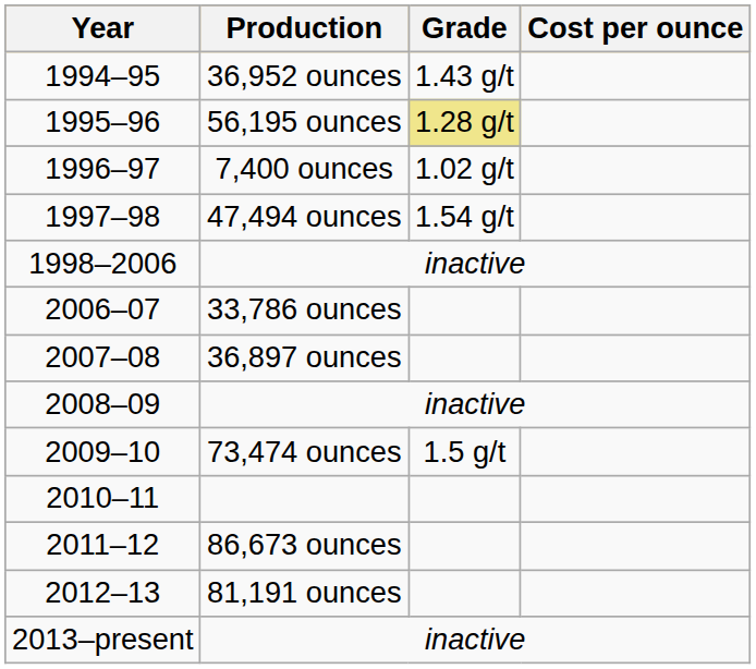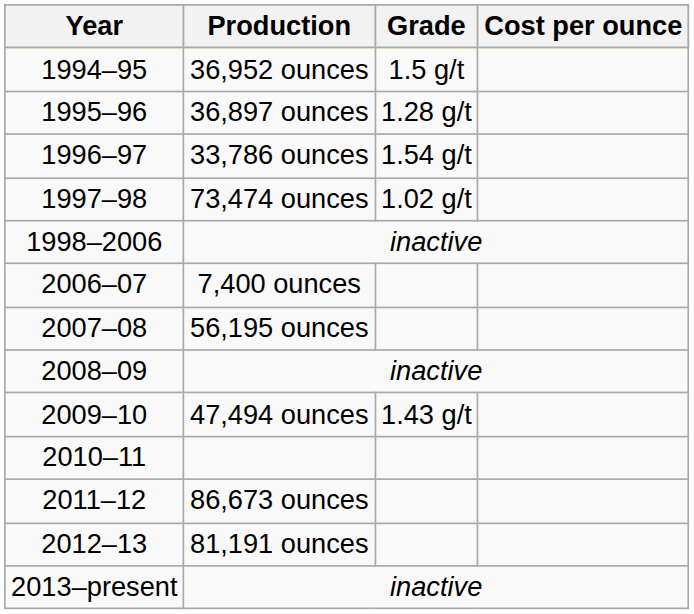 <table class="wikitable">
 <tr style="text-align:center; background:#daa520;">
 <th>Year</th>
 <th>Production</th>
 <th>Grade</th>
 <th>Cost per ounce</th>
 </tr>
 <tr style="text-align:center;">
 <td>1994–95</td>
 <td>36,952 ounces</td>
-<td>1.43 g/t</td>
+<td>1.5 g/t</td>
 <td></td>
 </tr>
 <tr style="text-align:center;">
 <td>1995–96</td>
-<td>56,195 ounces</td>
-<td style="background: khaki;">1.28 g/t</td>
+<td>36,897 ounces</td>
+<td>1.28 g/t</td>
 <td></td>
 </tr>
 <tr style="text-align:center;">
 <td>1996–97</td>
-<td>7,400 ounces</td>
-<td>1.02 g/t</td>
+<td>33,786 ounces</td>
+<td>1.54 g/t</td>
 <td></td>
 </tr>
 <tr style="text-align:center;">
 <td>1997–98</td>
-<td>47,494 ounces</td>
-<td>1.54 g/t</td>
+<td>73,474 ounces</td>
+<td>1.02 g/t</td>
 <td></td>
 </tr>
 <tr style="text-align:center;">
 <td>1998–2006</td>
 <td colspan=3><em>inactive</em></td>
 </tr>
 <tr style="text-align:center;">
 <td>2006–07</td>
-<td>33,786 ounces</td>
+<td>7,400 ounces</td>
 <td></td>
 <td></td>
 </tr>
 <tr style="text-align:center;">
 <td>2007–08</td>
-<td>36,897 ounces</td>
+<td>56,195 ounces</td>
 <td></td>
 <td></td>
 </tr>
 <tr style="text-align:center;">
 <td>2008–09</td>
 <td colspan=3><em>inactive</em></td>
 </tr>
 <tr style="text-align:center;">
 <td>2009–10</td>
-<td>73,474 ounces</td>
-<td>1.5 g/t</td>
+<td>47,494 ounces</td>
+<td>1.43 g/t</td>
 <td></td>
 </tr>
 <tr style="text-align:center;">
 <td>2010–11</td>
 <td></td>
 <td></td>
 <td></td>
 </tr>
 <tr style="text-align:center;">
 <td>2011–12</td>
 <td>86,673 ounces</td>
 <td></td>
 <td></td>
 </tr>
 <tr style="text-align:center;">
 <td>2012–13</td>
 <td>81,191 ounces</td>
 <td></td>
 <td></td>
 </tr>
 <tr style="text-align:center;">
 <td>2013–present</td>
 <td colspan=3><em>inactive</em></td>
 </tr>
 </table>
